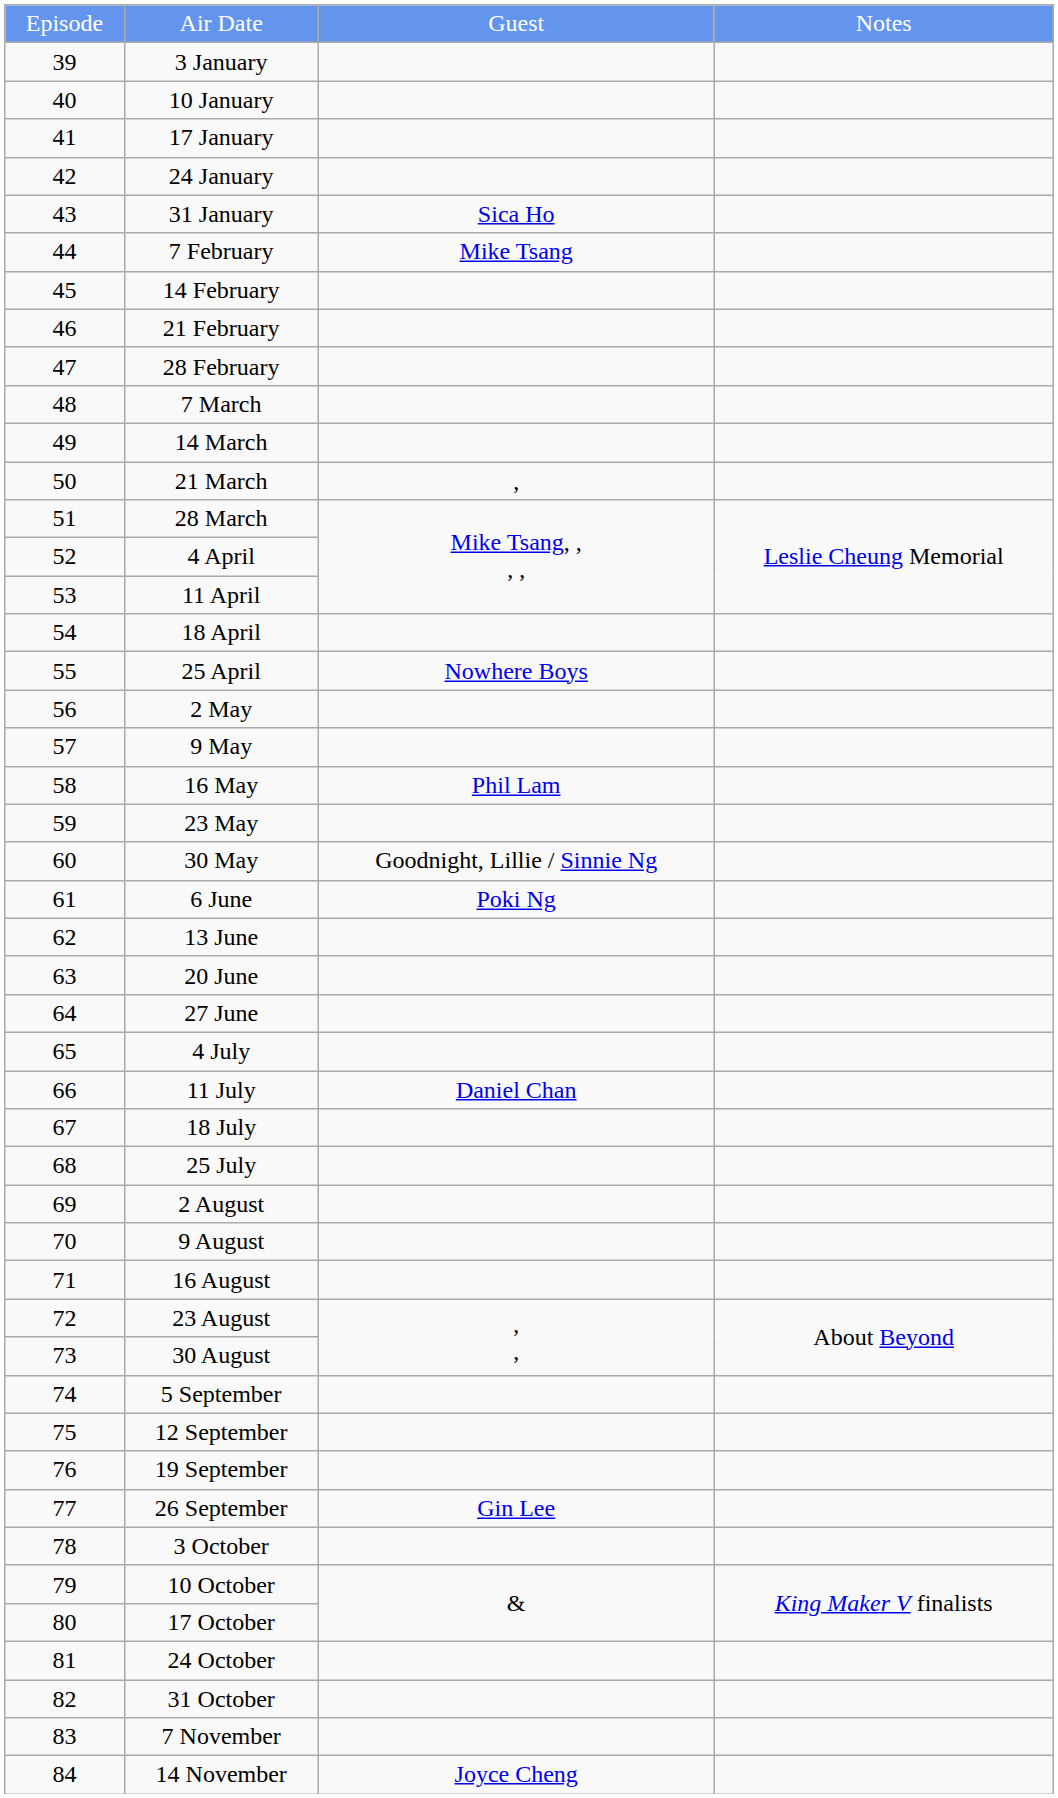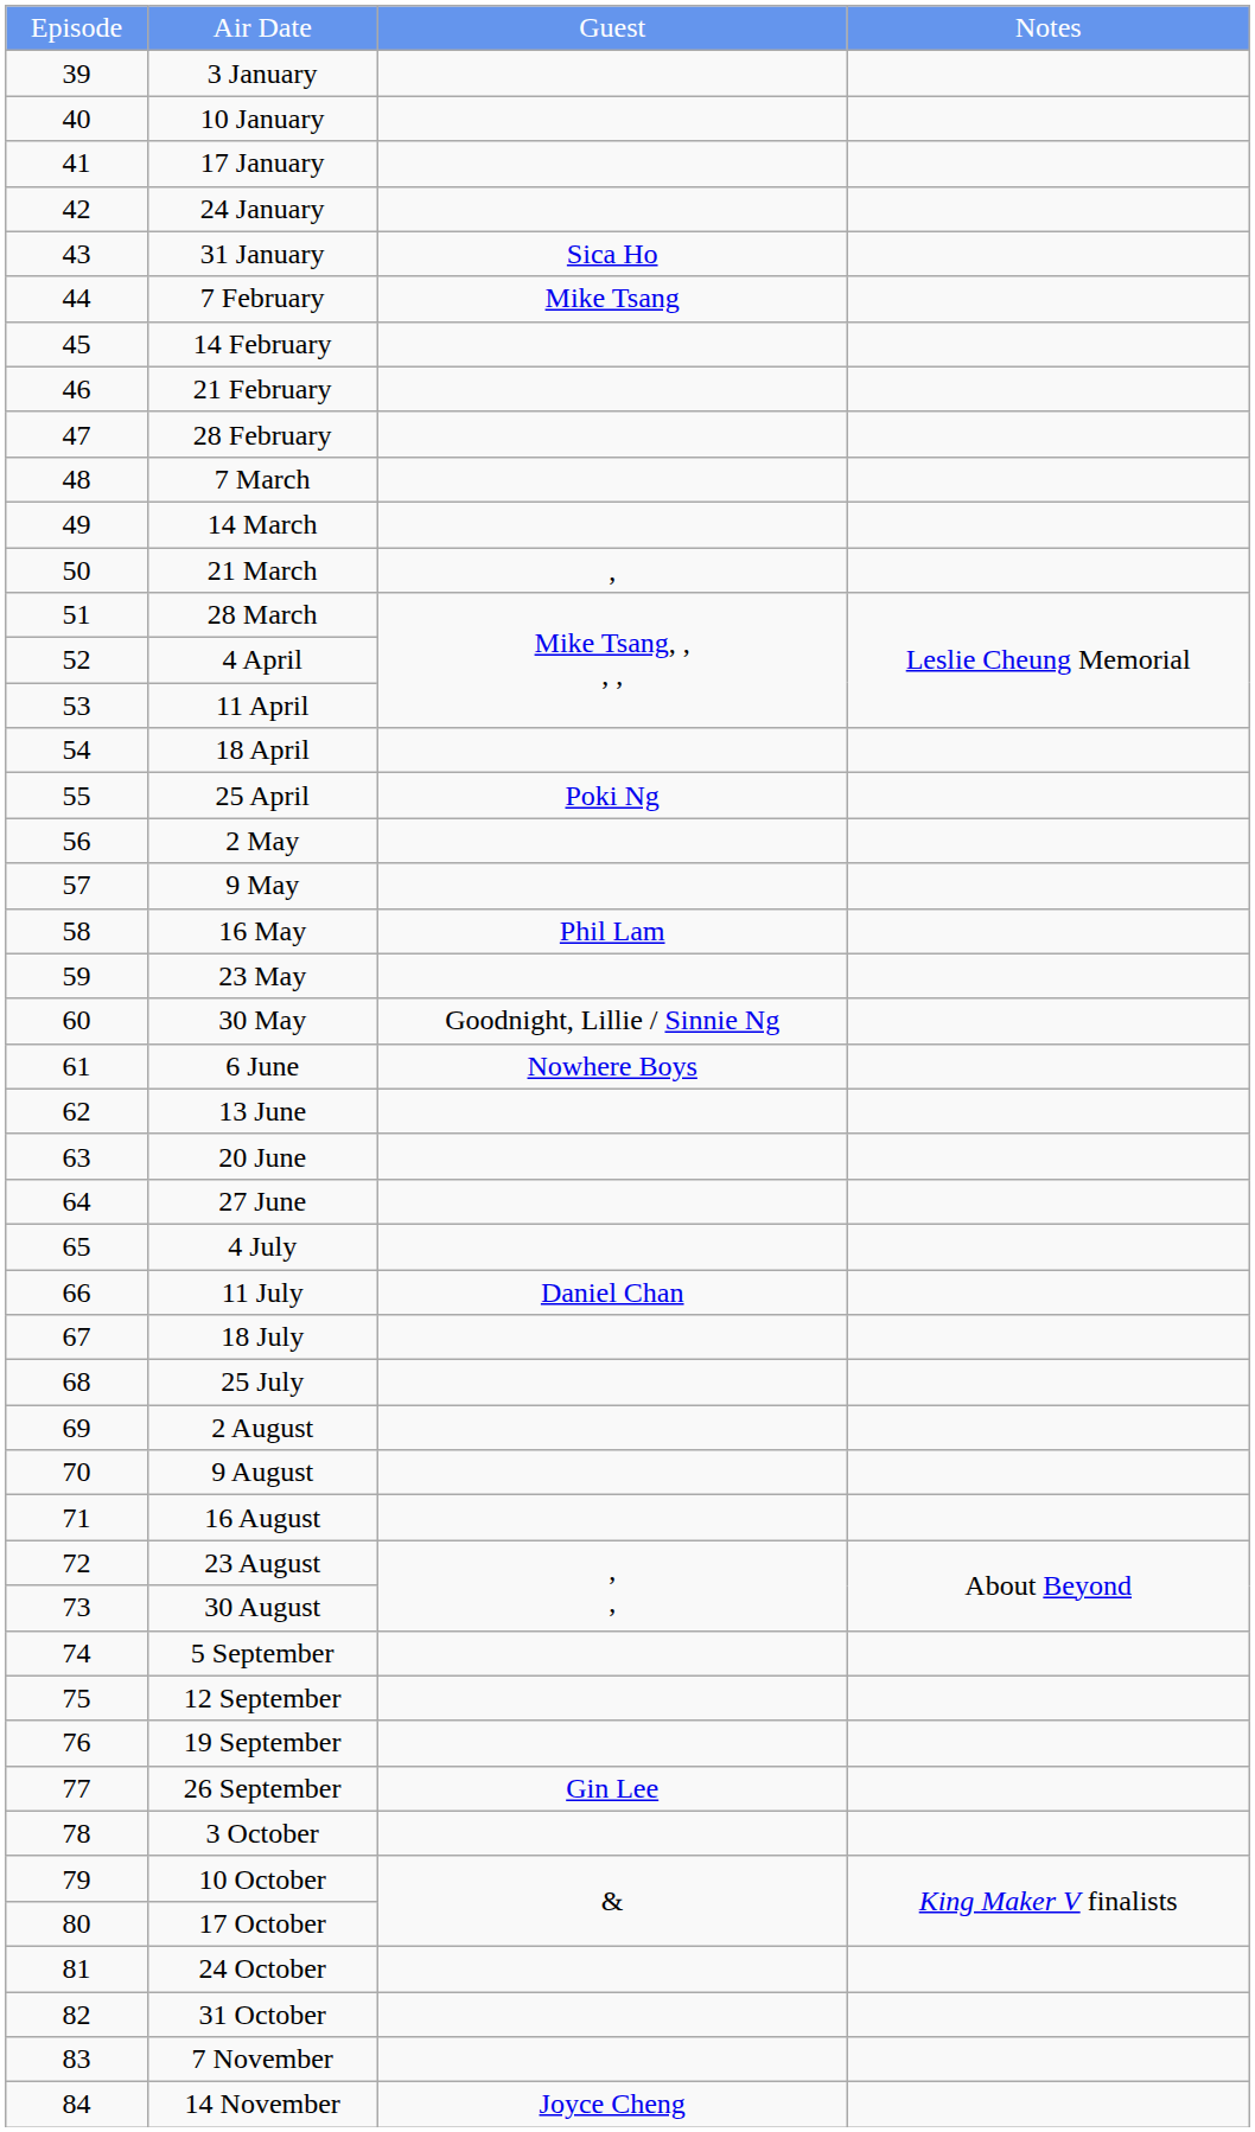 <table class="wikitable" style="text-align:center;" width="700px"{|class="wikitable" style="text-align:center">
 <tr style="background:cornflowerblue; color:white">
 <td>Episode</td>
 <td>Air Date</td>
 <td>Guest</td>
 <td>Notes</td>
 </tr>
 <tr>
 <td>39</td>
 <td>3 January</td>
 <td></td>
 <td></td>
 </tr>
 <tr>
 <td>40</td>
 <td>10 January</td>
 <td></td>
 <td></td>
 </tr>
 <tr>
 <td>41</td>
 <td>17 January</td>
 <td></td>
 <td></td>
 </tr>
 <tr>
 <td>42</td>
 <td>24 January</td>
 <td></td>
 <td></td>
 </tr>
 <tr>
 <td>43</td>
 <td>31 January</td>
 <td><a href='#'>Sica Ho</a></td>
 <td></td>
 </tr>
 <tr>
 <td>44</td>
 <td>7 February</td>
 <td><a href='#'>Mike Tsang</a></td>
 <td></td>
 </tr>
 <tr>
 <td>45</td>
 <td>14 February</td>
 <td></td>
 <td></td>
 </tr>
 <tr>
 <td>46</td>
 <td>21 February</td>
 <td></td>
 <td></td>
 </tr>
 <tr>
 <td>47</td>
 <td>28 February</td>
 <td></td>
 <td></td>
 </tr>
 <tr>
 <td>48</td>
 <td>7 March</td>
 <td></td>
 <td></td>
 </tr>
 <tr>
 <td>49</td>
 <td>14 March</td>
 <td></td>
 <td></td>
 </tr>
 <tr>
 <td>50</td>
 <td>21 March</td>
 <td>, </td>
 <td></td>
 </tr>
 <tr>
 <td>51</td>
 <td>28 March</td>
 <td rowspan="3"><a href='#'>Mike Tsang</a>, , <br>, ,<br> </td>
 <td rowspan="3"><a href='#'>Leslie Cheung</a> Memorial</td>
 </tr>
 <tr>
 <td>52</td>
 <td>4 April</td>
 </tr>
 <tr>
 <td>53</td>
 <td>11 April</td>
 </tr>
 <tr>
 <td>54</td>
 <td>18 April</td>
 <td></td>
 <td></td>
 </tr>
 <tr>
 <td>55</td>
 <td>25 April</td>
-<td><a href='#'>Nowhere Boys</a></td>
+<td><a href='#'>Poki Ng</a></td>
 <td></td>
 </tr>
 <tr>
 <td>56</td>
 <td>2 May</td>
 <td></td>
 <td></td>
 </tr>
 <tr>
 <td>57</td>
 <td>9 May</td>
 <td></td>
 <td></td>
 </tr>
 <tr>
 <td>58</td>
 <td>16 May</td>
 <td><a href='#'>Phil Lam</a></td>
 <td></td>
 </tr>
 <tr>
 <td>59</td>
 <td>23 May</td>
 <td></td>
 <td></td>
 </tr>
 <tr>
 <td>60</td>
 <td>30 May</td>
 <td>Goodnight, Lillie / <a href='#'>Sinnie Ng</a></td>
 <td></td>
 </tr>
 <tr>
 <td>61</td>
 <td>6 June</td>
-<td><a href='#'>Poki Ng</a></td>
+<td><a href='#'>Nowhere Boys</a></td>
 <td></td>
 </tr>
 <tr>
 <td>62</td>
 <td>13 June</td>
 <td></td>
 <td></td>
 </tr>
 <tr>
 <td>63</td>
 <td>20 June</td>
 <td></td>
 <td></td>
 </tr>
 <tr>
 <td>64</td>
 <td>27 June</td>
 <td></td>
 <td></td>
 </tr>
 <tr>
 <td>65</td>
 <td>4 July</td>
 <td></td>
 <td></td>
 </tr>
 <tr>
 <td>66</td>
 <td>11 July</td>
 <td><a href='#'>Daniel Chan</a></td>
 <td></td>
 </tr>
 <tr>
 <td>67</td>
 <td>18 July</td>
 <td></td>
 <td></td>
 </tr>
 <tr>
 <td>68</td>
 <td>25 July</td>
 <td></td>
 <td></td>
 </tr>
 <tr>
 <td>69</td>
 <td>2 August</td>
 <td></td>
 <td></td>
 </tr>
 <tr>
 <td>70</td>
 <td>9 August</td>
 <td></td>
 <td></td>
 </tr>
 <tr>
 <td>71</td>
 <td>16 August</td>
 <td></td>
 <td></td>
 </tr>
 <tr>
 <td>72</td>
 <td>23 August</td>
 <td rowspan="2">, <br>, </td>
 <td rowspan="2">About <a href='#'>Beyond</a></td>
 </tr>
 <tr>
 <td>73</td>
 <td>30 August</td>
 </tr>
 <tr>
 <td>74</td>
 <td>5 September</td>
 <td></td>
 <td></td>
 </tr>
 <tr>
 <td>75</td>
 <td>12 September</td>
 <td></td>
 <td></td>
 </tr>
 <tr>
 <td>76</td>
 <td>19 September</td>
 <td></td>
 <td></td>
 </tr>
 <tr>
 <td>77</td>
 <td>26 September</td>
 <td><a href='#'>Gin Lee</a></td>
 <td></td>
 </tr>
 <tr>
 <td>78</td>
 <td>3 October</td>
 <td></td>
 <td></td>
 </tr>
 <tr>
 <td>79</td>
 <td>10 October</td>
 <td rowspan="2"> & </td>
 <td rowspan="2"><em><a href='#'>King Maker V</a></em> finalists</td>
 </tr>
 <tr>
 <td>80</td>
 <td>17 October</td>
 </tr>
 <tr>
 <td>81</td>
 <td>24 October</td>
 <td></td>
 <td></td>
 </tr>
 <tr>
 <td>82</td>
 <td>31 October</td>
 <td></td>
 <td></td>
 </tr>
 <tr>
 <td>83</td>
 <td>7 November</td>
 <td></td>
 <td></td>
 </tr>
 <tr>
 <td>84</td>
 <td>14 November</td>
 <td><a href='#'>Joyce Cheng</a></td>
 <td></td>
 </tr>
 </table>
